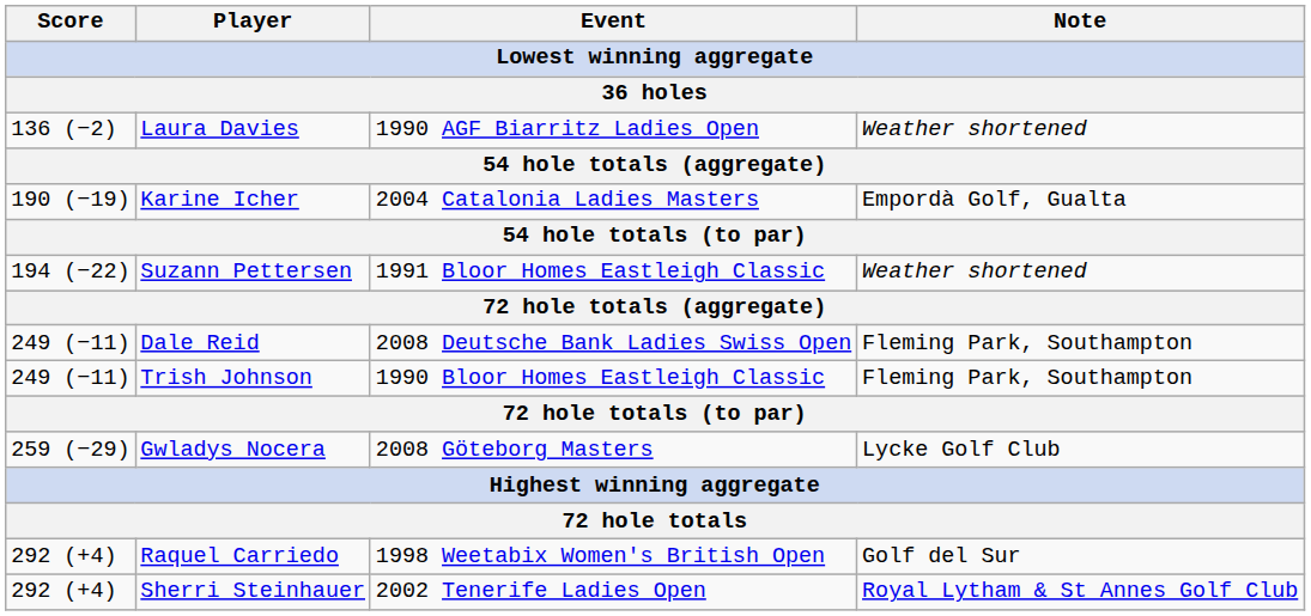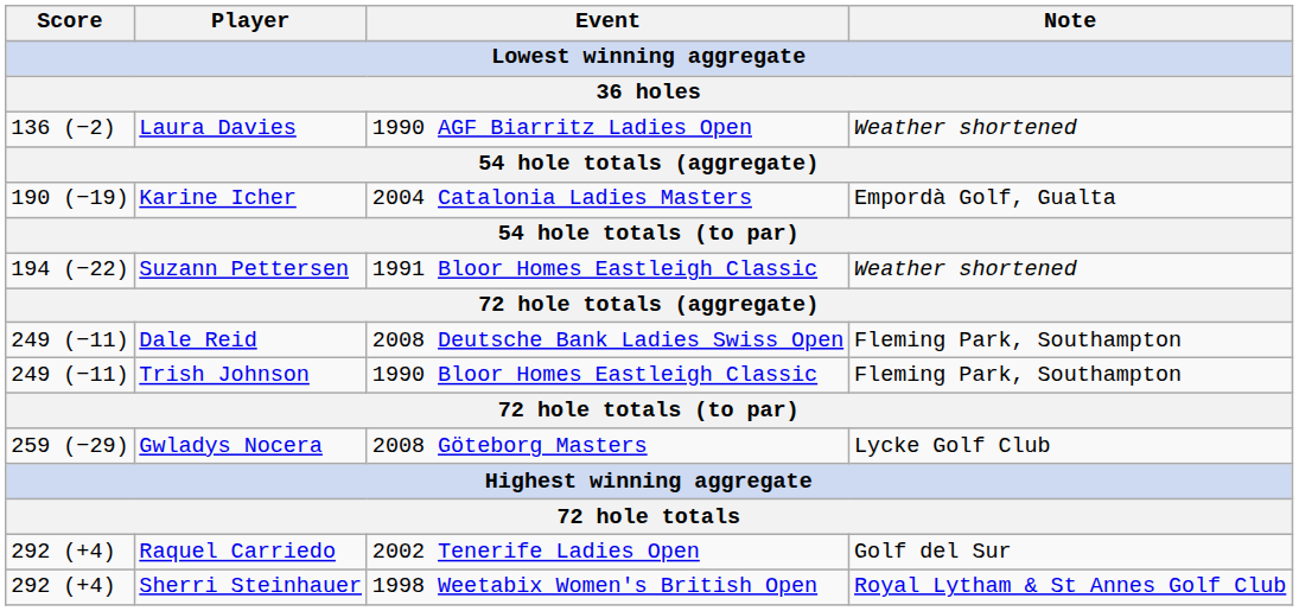 <table class=wikitable style="font-size:95%">
 <tr>
 <th>Score</th>
 <th>Player</th>
 <th>Event</th>
 <th>Note</th>
 </tr>
 <tr>
 <th Colspan=4 style="background:#cedaf2;">Lowest winning aggregate</th>
 </tr>
 <tr>
 <th Colspan=4>36 holes</th>
 </tr>
 <tr>
 <td>136 (−2)</td>
 <td> <a href='#'>Laura Davies</a></td>
 <td>1990 <a href='#'>AGF Biarritz Ladies Open</a></td>
 <td><em>Weather shortened</em></td>
 </tr>
 <tr>
 <th Colspan=4>54 hole totals (aggregate)</th>
 </tr>
 <tr>
 <td>190 (−19)</td>
 <td> <a href='#'>Karine Icher</a></td>
 <td>2004 <a href='#'>Catalonia Ladies Masters</a></td>
 <td>Empordà Golf, Gualta</td>
 </tr>
 <tr>
 <th Colspan=4>54 hole totals (to par)</th>
 </tr>
 <tr>
 <td>194 (−22)</td>
 <td> <a href='#'>Suzann Pettersen</a></td>
 <td>1991 <a href='#'>Bloor Homes Eastleigh Classic</a></td>
 <td><em>Weather shortened</em></td>
 </tr>
 <tr>
 <th Colspan=4>72 hole totals (aggregate)</th>
 </tr>
 <tr>
 <td>249 (−11)</td>
 <td> <a href='#'>Dale Reid</a></td>
 <td>2008 <a href='#'>Deutsche Bank Ladies Swiss Open</a></td>
 <td>Fleming Park, Southampton</td>
 </tr>
 <tr>
 <td>249 (−11)</td>
 <td> <a href='#'>Trish Johnson</a></td>
 <td>1990 <a href='#'>Bloor Homes Eastleigh Classic</a></td>
 <td>Fleming Park, Southampton</td>
 </tr>
 <tr>
 <th Colspan=4>72 hole totals (to par)</th>
 </tr>
 <tr>
 <td>259 (−29)</td>
 <td> <a href='#'>Gwladys Nocera</a></td>
 <td>2008 <a href='#'>Göteborg Masters</a></td>
 <td>Lycke Golf Club</td>
 </tr>
 <tr>
 <th Colspan=4 style="background:#cedaf2;">Highest winning aggregate</th>
 </tr>
 <tr>
 <th Colspan=4>72 hole totals</th>
 </tr>
 <tr>
 <td>292 (+4)</td>
 <td> <a href='#'>Raquel Carriedo</a></td>
-<td>1998 <a href='#'>Weetabix Women's British Open</a></td>
+<td>2002 <a href='#'>Tenerife Ladies Open</a></td>
 <td>Golf del Sur</td>
 </tr>
 <tr>
 <td>292 (+4)</td>
 <td> <a href='#'>Sherri Steinhauer</a></td>
-<td>2002 <a href='#'>Tenerife Ladies Open</a></td>
+<td>1998 <a href='#'>Weetabix Women's British Open</a></td>
 <td><a href='#'>Royal Lytham & St Annes Golf Club</a></td>
 </tr>
 </table>
